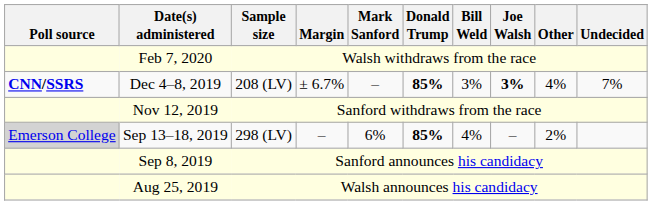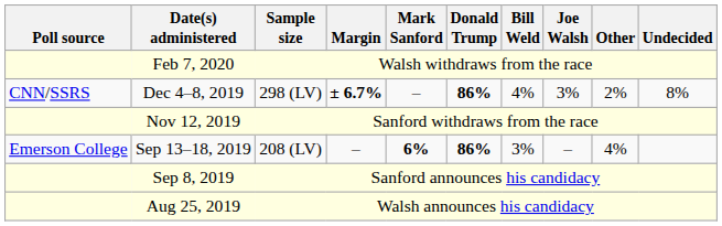 <table class="wikitable" style="font-size:90%;text-align:center;">
 <tr valign=bottom style="font-size:90%;">
 <th>Poll source</th>
 <th>Date(s)<br>administered</th>
 <th>Sample<br>size</th>
 <th>Margin<br></th>
 <th>Mark<br>Sanford</th>
 <th>Donald<br>Trump</th>
 <th>Bill<br>Weld</th>
 <th>Joe<br>Walsh</th>
 <th>Other</th>
 <th>Undecided</th>
 </tr>
 <tr style="background:lightyellow;">
 <td style="border-right-style:hidden;"></td>
 <td style="border-right-style:hidden;">Feb 7, 2020</td>
 <td colspan="20">Walsh withdraws from the race</td>
 </tr>
 <tr>
-<td style="text-align:left;"><strong><a href='#'>CNN</a>/<a href='#'>SSRS</a></strong></td>
+<td style="text-align:left;"><a href='#'>CNN</a>/<a href='#'>SSRS</a></td>
 <td>Dec 4–8, 2019</td>
-<td>208 (LV)</td>
-<td>± 6.7%</td>
+<td>298  (LV)</td>
+<td><strong>± 6.7%</strong></td>
 <td>–</td>
-<td><strong>85%</strong></td>
+<td><strong>86%</strong></td>
+<td>4%</td>
 <td>3%</td>
-<td><strong>3%</strong></td>
-<td>4%</td>
-<td>7%</td>
+<td>2%</td>
+<td>8%</td>
 </tr>
 <tr style="background:lightyellow;">
 <td style="border-right-style:hidden;"></td>
 <td style="border-right-style:hidden;">Nov 12, 2019</td>
 <td colspan="10">Sanford withdraws from the race</td>
 </tr>
 <tr>
-<td style="background: lightgrey; text-align:left;"><a href='#'>Emerson College</a></td>
+<td style="text-align:left;"><a href='#'>Emerson College</a></td>
 <td>Sep 13–18, 2019</td>
-<td>298  (LV)</td>
+<td>208 (LV)</td>
 <td>–</td>
-<td>6%</td>
-<td><strong>85%</strong></td>
+<td><strong>6%</strong></td>
+<td><strong>86%</strong></td>
+<td>3%</td>
+<td>–</td>
 <td>4%</td>
-<td>–</td>
-<td>2%</td>
 <td></td>
 </tr>
 <tr style="background:lightyellow;">
 <td style="border-right-style:hidden;"></td>
 <td style="border-right-style:hidden;">Sep 8, 2019</td>
 <td colspan="20">Sanford announces <a href='#'>his candidacy</a></td>
 </tr>
 <tr style="background:lightyellow;">
 <td style="border-right-style:hidden;"></td>
 <td style="border-right-style:hidden;">Aug 25, 2019</td>
 <td colspan="20">Walsh announces <a href='#'>his candidacy</a></td>
 </tr>
 </table>
